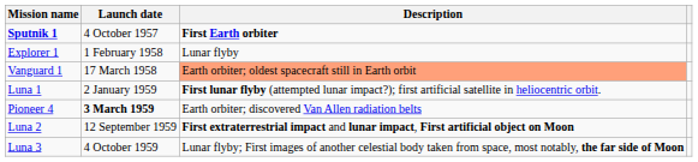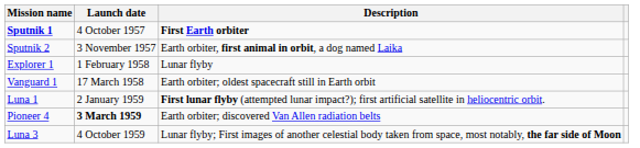 <table class="wikitable">
 <tr>
 <th>Mission name</th>
 <th>Launch date</th>
 <th>Description</th>
 <th></th>
 </tr>
 <tr>
 <td> <strong><a href='#'>Sputnik 1</a></strong></td>
 <td>4 October 1957</td>
 <td><strong>First <a href='#'>Earth</a> orbiter</strong></td>
 <td></td>
 </tr>
 <tr>
+<td> <a href='#'>Sputnik 2</a></td>
+<td>3 November 1957</td>
+<td>Earth orbiter, <strong>first animal in orbit</strong>, a dog named <a href='#'>Laika</a></td>
+<td></td>
+</tr>
+<tr>
 <td> <a href='#'>Explorer 1</a></td>
 <td>1 February 1958</td>
 <td>Lunar flyby</td>
 <td></td>
 </tr>
 <tr>
 <td> <a href='#'>Vanguard 1</a></td>
 <td>17 March 1958</td>
-<td style="background: lightsalmon;">Earth orbiter; oldest spacecraft still in Earth orbit</td>
+<td>Earth orbiter; oldest spacecraft still in Earth orbit</td>
 <td></td>
 </tr>
 <tr>
 <td> <a href='#'>Luna 1</a></td>
 <td>2 January 1959</td>
 <td><strong>First lunar flyby</strong> (attempted lunar impact?); first artificial satellite in <a href='#'>heliocentric orbit</a>.</td>
 <td></td>
 </tr>
 <tr>
 <td> <a href='#'>Pioneer 4</a></td>
 <td><strong>3 March 1959</strong></td>
 <td>Earth orbiter; discovered <a href='#'>Van Allen radiation belts</a></td>
 <td></td>
 </tr>
 <tr>
-<td> <a href='#'>Luna 2</a></td>
-<td>12 September 1959</td>
-<td><strong>First extraterrestrial impact</strong> and <strong>lunar impact</strong>, <strong>First artificial object on Moon</strong></td>
-<td></td>
-</tr>
-<tr>
 <td> <a href='#'>Luna 3</a></td>
 <td>4 October 1959</td>
 <td>Lunar flyby; First images of another celestial body taken from space, most notably, <strong>the far side of Moon</strong></td>
 <td></td>
 </tr>
 </table>
